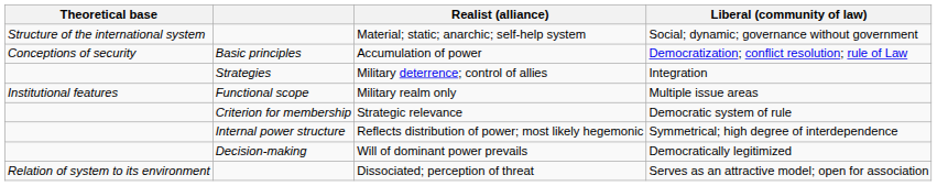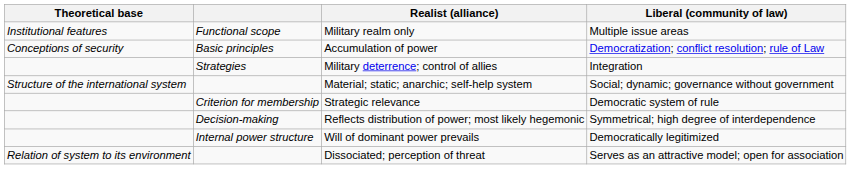 <table class="wikitable">
 <tr>
 <th>Theoretical base</th>
 <th></th>
 <th>Realist (alliance)</th>
 <th>Liberal (community of law)</th>
 </tr>
 <tr>
-<td><em>Structure of the international system</em></td>
-<td></td>
-<td>Material; static; anarchic; self-help system</td>
-<td>Social; dynamic; governance without government</td>
+<td><em>Institutional features</em></td>
+<td><em>Functional scope</em></td>
+<td>Military realm only</td>
+<td>Multiple issue areas</td>
 </tr>
 <tr>
 <td><em>Conceptions of security</em></td>
 <td><em>Basic principles</em></td>
 <td>Accumulation of power</td>
 <td><a href='#'>Democratization</a>; <a href='#'>conflict resolution</a>; <a href='#'>rule of Law</a></td>
 </tr>
 <tr>
 <td></td>
 <td><em>Strategies</em></td>
 <td>Military <a href='#'>deterrence</a>; control of allies</td>
 <td>Integration</td>
 </tr>
 <tr>
-<td><em>Institutional features</em></td>
-<td><em>Functional scope</em></td>
-<td>Military realm only</td>
-<td>Multiple issue areas</td>
+<td><em>Structure of the international system</em></td>
+<td></td>
+<td>Material; static; anarchic; self-help system</td>
+<td>Social; dynamic; governance without government</td>
 </tr>
 <tr>
 <td></td>
 <td><em>Criterion for membership</em></td>
 <td>Strategic relevance</td>
 <td>Democratic system of rule</td>
 </tr>
 <tr>
 <td></td>
-<td><em>Internal power structure</em></td>
+<td><em>Decision-making</em></td>
 <td>Reflects distribution of power; most likely hegemonic</td>
 <td>Symmetrical; high degree of interdependence</td>
 </tr>
 <tr>
 <td></td>
-<td><em>Decision-making</em></td>
+<td><em>Internal power structure</em></td>
 <td>Will of dominant power prevails</td>
 <td>Democratically legitimized</td>
 </tr>
 <tr>
 <td><em>Relation of system to its environment</em></td>
 <td></td>
 <td>Dissociated; perception of threat</td>
 <td>Serves as an attractive model; open for association</td>
 </tr>
 </table>
